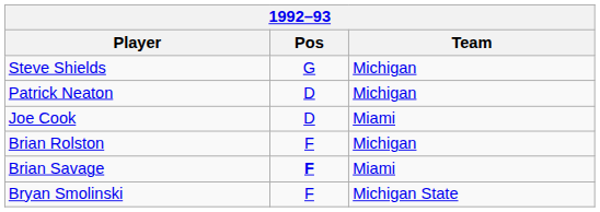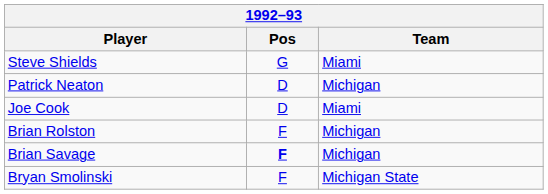 <table class="wikitable" width=95%>
 <tr>
 <th colspan=3><a href='#'>1992–93</a></th>
 </tr>
 <tr>
 <th>Player</th>
 <th>Pos</th>
 <th>Team</th>
 </tr>
 <tr>
 <td><a href='#'>Steve Shields</a></td>
 <td style="text-align:center;"><a href='#'>G</a></td>
-<td><a href='#'>Michigan</a></td>
+<td><a href='#'>Miami</a></td>
 </tr>
 <tr>
 <td><a href='#'>Patrick Neaton</a></td>
 <td style="text-align:center;"><a href='#'>D</a></td>
 <td><a href='#'>Michigan</a></td>
 </tr>
 <tr>
 <td><a href='#'>Joe Cook</a></td>
 <td style="text-align:center;"><a href='#'>D</a></td>
 <td><a href='#'>Miami</a></td>
 </tr>
 <tr>
 <td><a href='#'>Brian Rolston</a></td>
 <td style="text-align:center;"><a href='#'>F</a></td>
 <td><a href='#'>Michigan</a></td>
 </tr>
 <tr>
 <td><a href='#'>Brian Savage</a></td>
 <td style="text-align:center;"><strong><a href='#'>F</a></strong></td>
-<td><a href='#'>Miami</a></td>
+<td><a href='#'>Michigan</a></td>
 </tr>
 <tr>
 <td><a href='#'>Bryan Smolinski</a></td>
 <td style="text-align:center;"><a href='#'>F</a></td>
 <td><a href='#'>Michigan State</a></td>
 </tr>
 </table>
